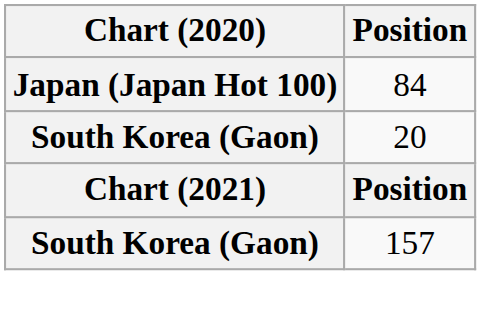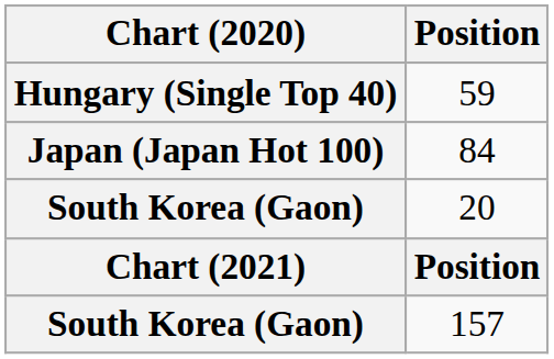 <table class="wikitable sortable plainrowheaders" style="text-align:center">
 <tr>
 <th scope="col">Chart (2020)</th>
 <th scope="col">Position</th>
+</tr>
+<tr>
+<th scope="row">Hungary (Single Top 40)</th>
+<td>59</td>
 </tr>
 <tr>
 <th scope="row">Japan (Japan Hot 100)</th>
 <td>84</td>
 </tr>
 <tr>
 <th scope="row">South Korea (Gaon)</th>
 <td>20</td>
 </tr>
 <tr>
 <th scope="col">Chart (2021)</th>
 <th scope="col">Position</th>
 </tr>
 <tr>
 <th scope="row">South Korea (Gaon)</th>
 <td>157</td>
 </tr>
 </table>
